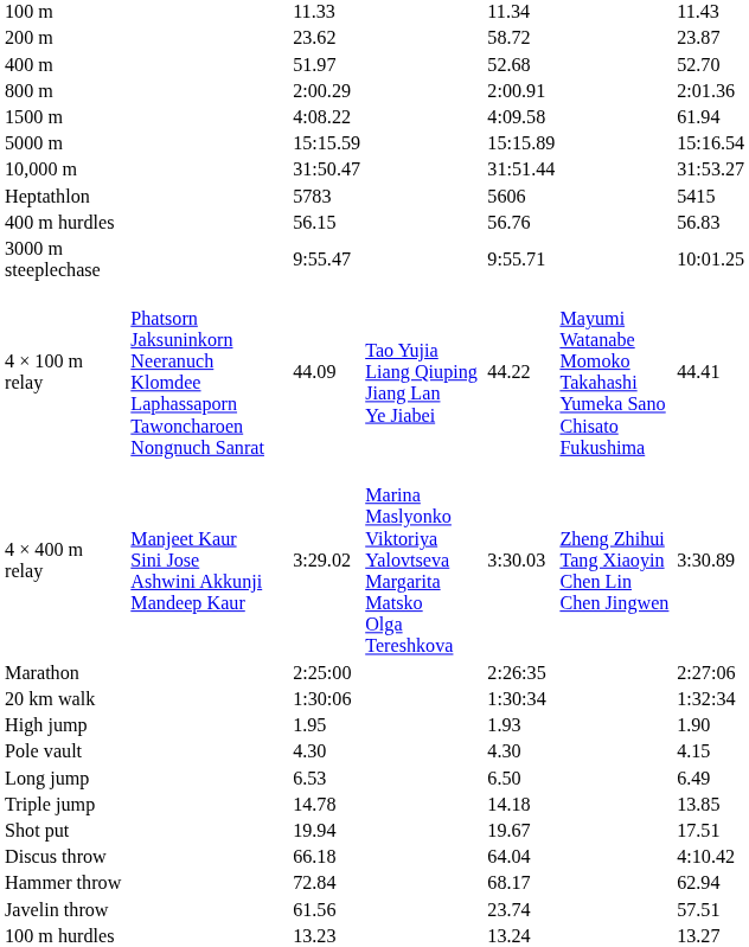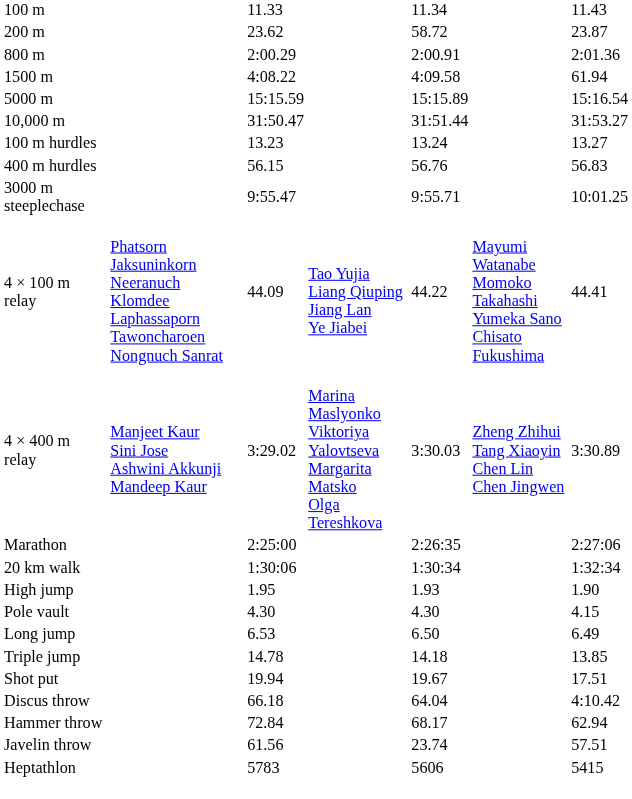 <table>
 <tr>
 <td>100 m<br></td>
 <td></td>
 <td>11.33</td>
 <td></td>
 <td>11.34</td>
 <td></td>
 <td>11.43</td>
 </tr>
 <tr>
 <td>200 m<br></td>
 <td></td>
 <td>23.62</td>
 <td></td>
 <td>58.72</td>
 <td></td>
 <td>23.87</td>
-</tr>
-<tr>
-<td>400 m<br></td>
-<td></td>
-<td>51.97</td>
-<td></td>
-<td>52.68</td>
-<td></td>
-<td>52.70</td>
 </tr>
 <tr>
 <td>800 m<br></td>
 <td></td>
 <td>2:00.29</td>
 <td></td>
 <td>2:00.91</td>
 <td></td>
 <td>2:01.36</td>
 </tr>
 <tr>
 <td>1500 m<br></td>
 <td></td>
 <td>4:08.22</td>
 <td></td>
 <td>4:09.58</td>
 <td></td>
 <td>61.94</td>
 </tr>
 <tr>
 <td>5000 m<br></td>
 <td></td>
 <td>15:15.59</td>
 <td></td>
 <td>15:15.89</td>
 <td></td>
 <td>15:16.54</td>
 </tr>
 <tr>
 <td>10,000 m<br></td>
 <td></td>
 <td>31:50.47</td>
 <td></td>
 <td>31:51.44</td>
 <td></td>
 <td>31:53.27</td>
 </tr>
 <tr>
-<td>Heptathlon<br></td>
+<td>100 m hurdles<br></td>
 <td></td>
-<td>5783</td>
+<td>13.23</td>
 <td></td>
-<td>5606</td>
+<td>13.24</td>
 <td></td>
-<td>5415</td>
+<td>13.27</td>
 </tr>
 <tr>
 <td>400 m hurdles<br></td>
 <td></td>
 <td>56.15</td>
 <td></td>
 <td>56.76</td>
 <td></td>
 <td>56.83</td>
 </tr>
 <tr>
 <td>3000 m steeplechase<br></td>
 <td></td>
 <td>9:55.47<br></td>
 <td></td>
 <td>9:55.71</td>
 <td></td>
 <td>10:01.25</td>
 </tr>
 <tr>
 <td>4 × 100 m relay<br></td>
 <td><br><a href='#'>Phatsorn Jaksuninkorn</a><br><a href='#'>Neeranuch Klomdee</a><br><a href='#'>Laphassaporn Tawoncharoen</a><br><a href='#'>Nongnuch Sanrat</a></td>
 <td>44.09</td>
 <td><br><a href='#'>Tao Yujia</a><br><a href='#'>Liang Qiuping</a><br><a href='#'>Jiang Lan</a><br><a href='#'>Ye Jiabei</a></td>
 <td>44.22</td>
 <td><br><a href='#'>Mayumi Watanabe</a><br><a href='#'>Momoko Takahashi</a><br><a href='#'>Yumeka Sano</a><br><a href='#'>Chisato Fukushima</a></td>
 <td>44.41</td>
 </tr>
 <tr>
 <td>4 × 400 m relay<br></td>
 <td><br><a href='#'>Manjeet Kaur</a><br><a href='#'>Sini Jose</a><br><a href='#'>Ashwini Akkunji</a><br><a href='#'>Mandeep Kaur</a></td>
 <td>3:29.02<br></td>
 <td><br><a href='#'>Marina Maslyonko</a><br><a href='#'>Viktoriya Yalovtseva</a><br><a href='#'>Margarita Matsko</a><br><a href='#'>Olga Tereshkova</a></td>
 <td>3:30.03</td>
 <td><br><a href='#'>Zheng Zhihui</a><br><a href='#'>Tang Xiaoyin</a><br><a href='#'>Chen Lin</a><br><a href='#'>Chen Jingwen</a></td>
 <td>3:30.89</td>
 </tr>
 <tr>
 <td>Marathon<br></td>
 <td></td>
 <td>2:25:00</td>
 <td></td>
 <td>2:26:35</td>
 <td></td>
 <td>2:27:06</td>
 </tr>
 <tr>
 <td>20 km walk<br></td>
 <td></td>
 <td>1:30:06<br></td>
 <td></td>
 <td>1:30:34</td>
 <td></td>
 <td>1:32:34</td>
 </tr>
 <tr>
 <td rowspan=2>High jump<br></td>
 <td rowspan=2></td>
 <td rowspan=2>1.95<br></td>
 <td rowspan=2></td>
 <td rowspan=2>1.93</td>
 <td></td>
 <td rowspan=2>1.90</td>
 </tr>
 <tr>
 <td></td>
 </tr>
 <tr>
 <td>Pole vault<br></td>
 <td></td>
 <td>4.30</td>
 <td></td>
 <td>4.30</td>
 <td></td>
 <td>4.15</td>
 </tr>
 <tr>
 <td>Long jump<br></td>
 <td></td>
 <td>6.53</td>
 <td></td>
 <td>6.50</td>
 <td></td>
 <td>6.49</td>
 </tr>
 <tr>
 <td>Triple jump<br></td>
 <td></td>
 <td>14.78<br></td>
 <td></td>
 <td>14.18</td>
 <td></td>
 <td>13.85</td>
 </tr>
 <tr>
 <td>Shot put<br></td>
 <td></td>
 <td>19.94</td>
 <td></td>
 <td>19.67</td>
 <td></td>
 <td>17.51</td>
 </tr>
 <tr>
 <td>Discus throw<br></td>
 <td></td>
 <td>66.18<br></td>
 <td></td>
 <td>64.04</td>
 <td></td>
 <td>4:10.42</td>
 </tr>
 <tr>
 <td>Hammer throw<br></td>
 <td></td>
 <td>72.84</td>
 <td></td>
 <td>68.17</td>
 <td></td>
 <td>62.94</td>
 </tr>
 <tr>
 <td>Javelin throw<br></td>
 <td></td>
 <td>61.56<br></td>
 <td></td>
 <td>23.74</td>
 <td></td>
 <td>57.51</td>
 </tr>
 <tr>
-<td>100 m hurdles<br></td>
+<td>Heptathlon<br></td>
 <td></td>
-<td>13.23</td>
+<td>5783</td>
 <td></td>
-<td>13.24</td>
+<td>5606</td>
 <td></td>
-<td>13.27</td>
+<td>5415</td>
 </tr>
 </table>
